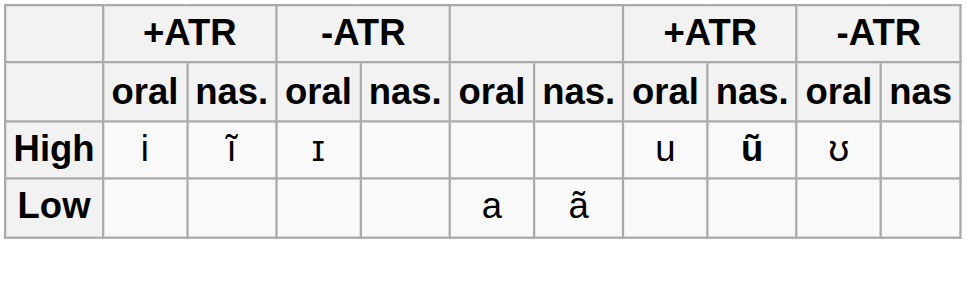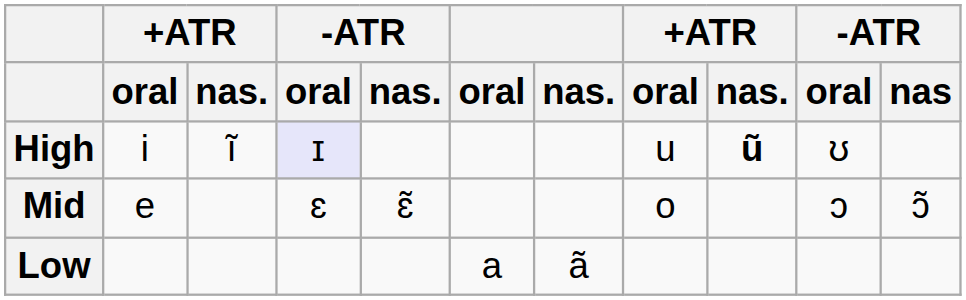 <table class="wikitable">
 <tr>
 <th></th>
 <th colspan="2">+ATR</th>
 <th colspan="2">-ATR</th>
 <th colspan="2"></th>
 <th colspan="2">+ATR</th>
 <th colspan="2">-ATR</th>
 </tr>
 <tr>
 <th></th>
 <th>oral</th>
 <th>nas.</th>
 <th>oral</th>
 <th>nas.</th>
 <th>oral</th>
 <th>nas.</th>
 <th>oral</th>
 <th>nas.</th>
 <th>oral</th>
 <th>nas</th>
 </tr>
 <tr style="text-align: center;">
 <th>High</th>
 <td>i</td>
 <td>ĩ</td>
-<td>ɪ</td>
+<td style="background: lavender;">ɪ</td>
 <td></td>
 <td></td>
 <td></td>
 <td>u</td>
 <td><strong>ũ</strong></td>
 <td>ʊ</td>
 <td></td>
+</tr>
+<tr style="text-align: center;">
+<th>Mid</th>
+<td>e</td>
+<td></td>
+<td>ɛ</td>
+<td>ɛ̃</td>
+<td></td>
+<td></td>
+<td>o</td>
+<td></td>
+<td>ɔ</td>
+<td>ɔ̃</td>
 </tr>
 <tr style="text-align: center;">
 <th>Low</th>
 <td></td>
 <td></td>
 <td></td>
 <td></td>
 <td>a</td>
 <td>ã</td>
 <td></td>
 <td></td>
 <td></td>
 <td></td>
 </tr>
 </table>
